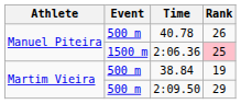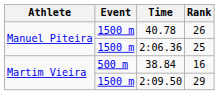 <table class="wikitable" style="font-size:90%">
 <tr>
 <th>Athlete</th>
 <th>Event</th>
 <th>Time</th>
 <th>Rank</th>
 </tr>
 <tr align=center>
 <td align=left rowspan=2><a href='#'>Manuel Piteira</a></td>
-<td align=left><a href='#'>500 m</a></td>
+<td align=left><a href='#'>1500 m</a></td>
 <td>40.78</td>
 <td>26</td>
 </tr>
 <tr align=center>
 <td align=left><a href='#'>1500 m</a></td>
 <td>2:06.36</td>
-<td style="background: pink;">25</td>
+<td>25</td>
 </tr>
 <tr align=center>
 <td align=left rowspan=2><a href='#'>Martim Vieira</a></td>
 <td align=left><a href='#'>500 m</a></td>
 <td>38.84</td>
-<td>19</td>
+<td>16</td>
 </tr>
 <tr align=center>
-<td align=left><a href='#'>500 m</a></td>
+<td align=left><a href='#'>1500 m</a></td>
 <td>2:09.50</td>
 <td>29</td>
 </tr>
 </table>
